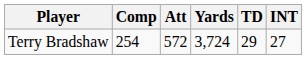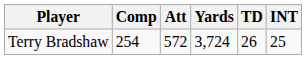 <table class="wikitable">
 <tr>
 <th>Player</th>
 <th>Comp</th>
 <th>Att</th>
 <th>Yards</th>
 <th>TD</th>
 <th>INT</th>
 </tr>
 <tr>
 <td>Terry Bradshaw</td>
 <td>254</td>
 <td>572</td>
 <td>3,724</td>
-<td>29</td>
-<td>27</td>
+<td>26</td>
+<td>25</td>
 </tr>
 </table>
